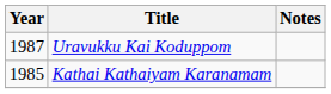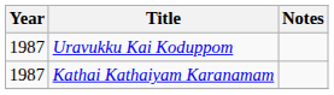 <table class="wikitable sortable">
 <tr>
 <th scope="col">Year</th>
 <th scope="col">Title</th>
 <th class="unsortable" scope="col">Notes</th>
 </tr>
 <tr>
 <td>1987</td>
 <td><em><a href='#'>Uravukku Kai Koduppom</a></em></td>
 <td></td>
 </tr>
 <tr>
-<td>1985</td>
+<td>1987</td>
 <td><em><a href='#'>Kathai Kathaiyam Karanamam</a></em></td>
 <td></td>
 </tr>
 <tr>
 </tr>
 </table>
